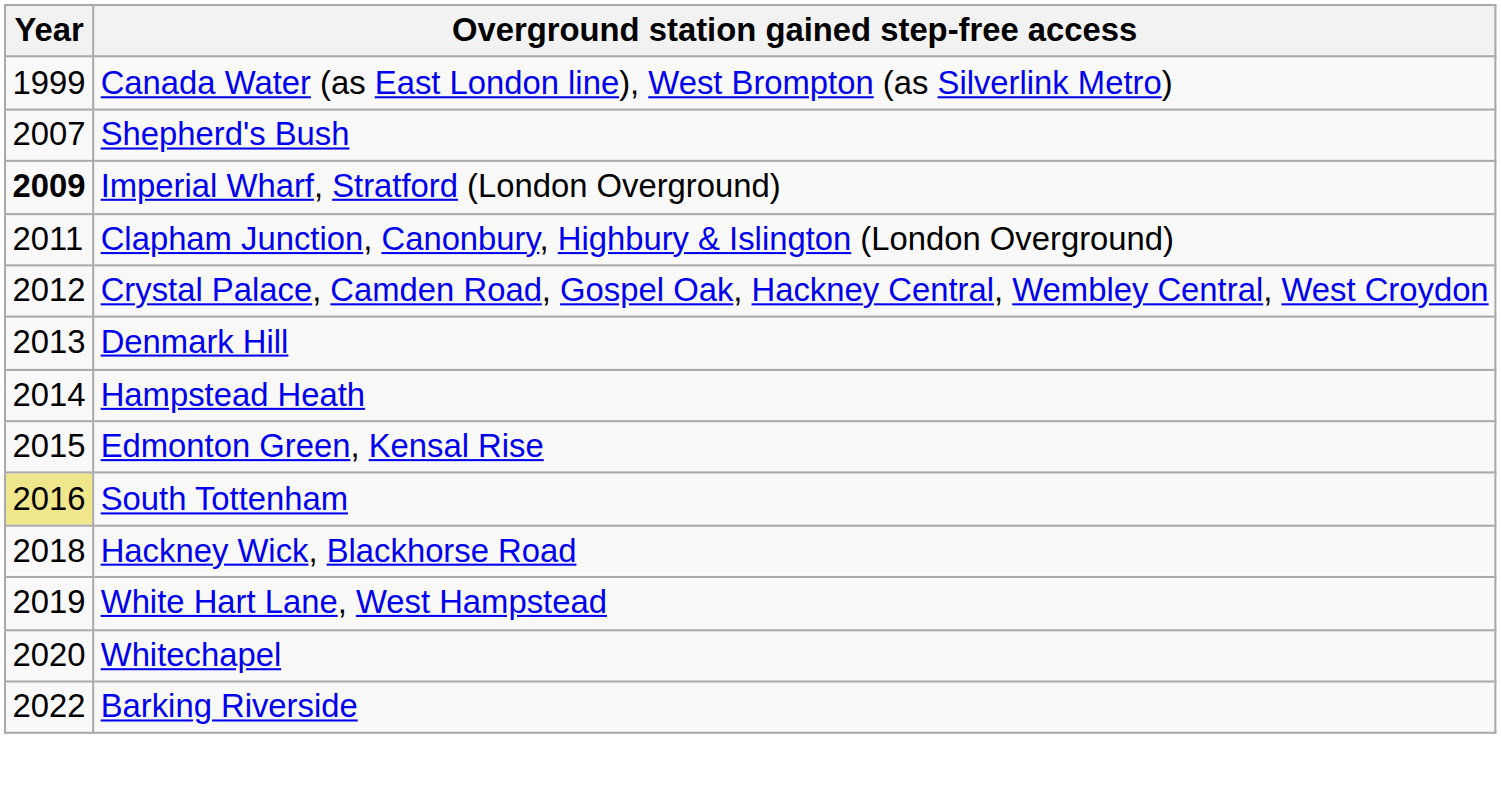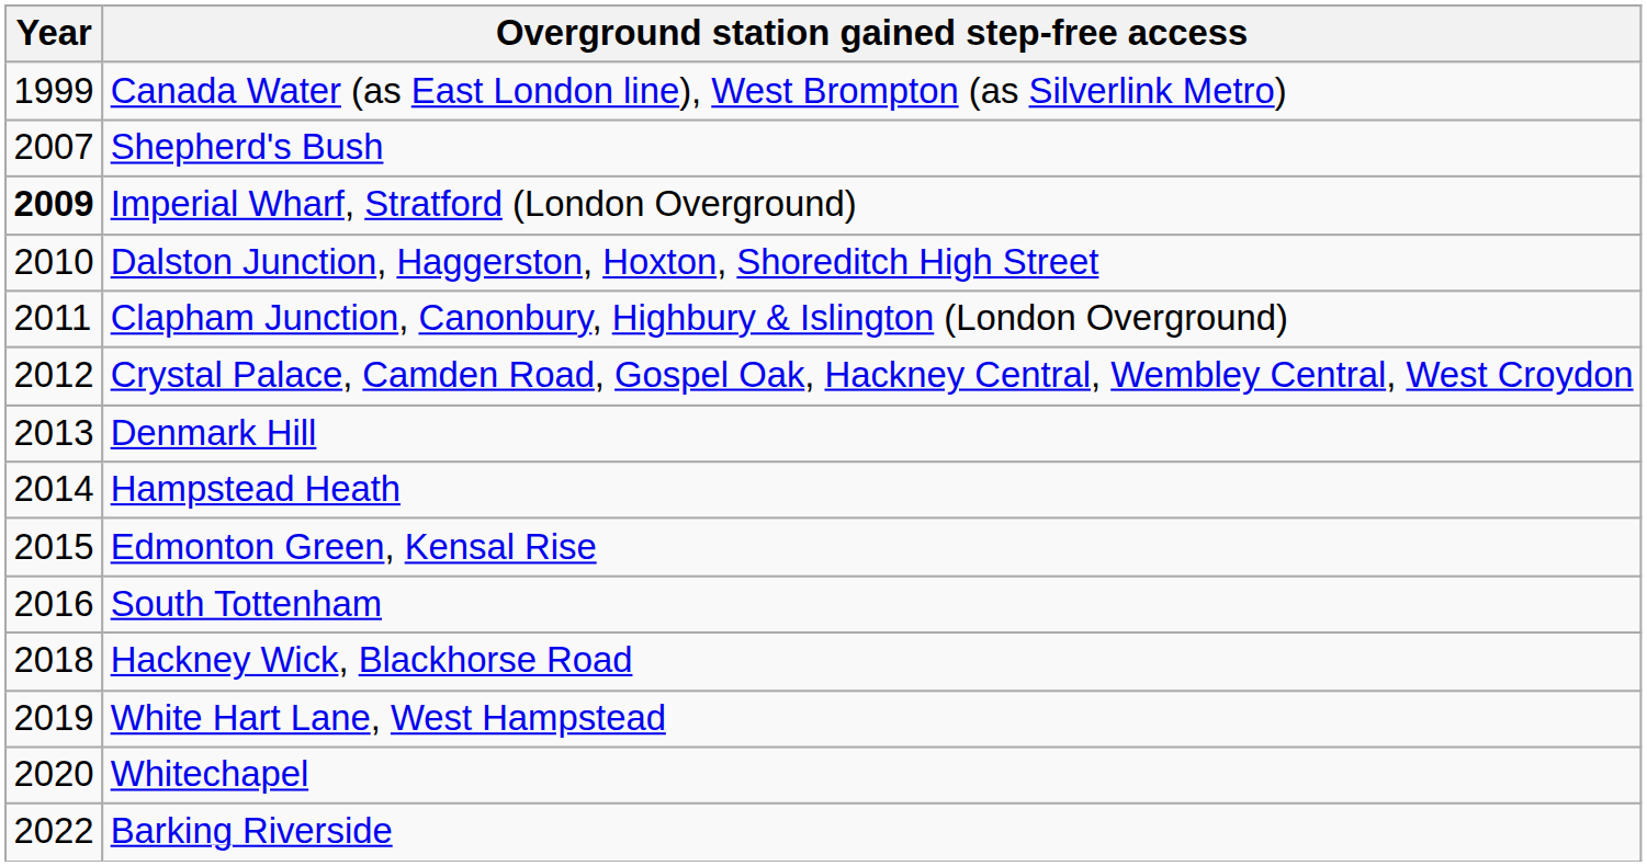 <table class="wikitable">
 <tr>
 <th>Year</th>
 <th>Overground station gained step-free access</th>
 </tr>
 <tr>
 <td>1999</td>
 <td><a href='#'>Canada Water</a> (as <a href='#'>East London line</a>), <a href='#'>West Brompton</a> (as <a href='#'>Silverlink Metro</a>)</td>
 </tr>
 <tr>
 <td>2007</td>
 <td><a href='#'>Shepherd's Bush</a></td>
 </tr>
 <tr>
 <td><strong>2009</strong></td>
 <td><a href='#'>Imperial Wharf</a>, <a href='#'>Stratford</a> (London Overground)</td>
+</tr>
+<tr>
+<td>2010</td>
+<td><a href='#'>Dalston Junction</a>, <a href='#'>Haggerston</a>, <a href='#'>Hoxton</a>, <a href='#'>Shoreditch High Street</a></td>
 </tr>
 <tr>
 <td>2011</td>
 <td><a href='#'>Clapham Junction</a>, <a href='#'>Canonbury</a>, <a href='#'>Highbury & Islington</a> (London Overground)</td>
 </tr>
 <tr>
 <td>2012</td>
 <td><a href='#'>Crystal Palace</a>, <a href='#'>Camden Road</a>, <a href='#'>Gospel Oak</a>, <a href='#'>Hackney Central</a>, <a href='#'>Wembley Central</a>, <a href='#'>West Croydon</a></td>
 </tr>
 <tr>
 <td>2013</td>
 <td><a href='#'>Denmark Hill</a></td>
 </tr>
 <tr>
 <td>2014</td>
 <td><a href='#'>Hampstead Heath</a></td>
 </tr>
 <tr>
 <td>2015</td>
 <td><a href='#'>Edmonton Green</a>, <a href='#'>Kensal Rise</a></td>
 </tr>
 <tr>
-<td style="background: khaki;">2016</td>
+<td>2016</td>
 <td><a href='#'>South Tottenham</a></td>
 </tr>
 <tr>
 <td>2018</td>
 <td><a href='#'>Hackney Wick</a>, <a href='#'>Blackhorse Road</a></td>
 </tr>
 <tr>
 <td>2019</td>
 <td><a href='#'>White Hart Lane</a>,<strong></strong> <a href='#'>West Hampstead</a><strong></strong></td>
 </tr>
 <tr>
 <td>2020</td>
 <td><a href='#'>Whitechapel</a><strong></strong></td>
 </tr>
 <tr>
 <td>2022</td>
 <td><a href='#'>Barking Riverside</a><strong></strong></td>
 </tr>
 </table>
